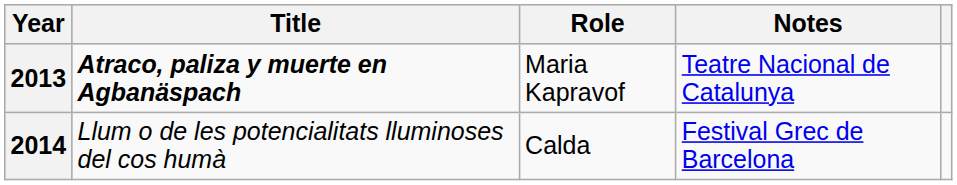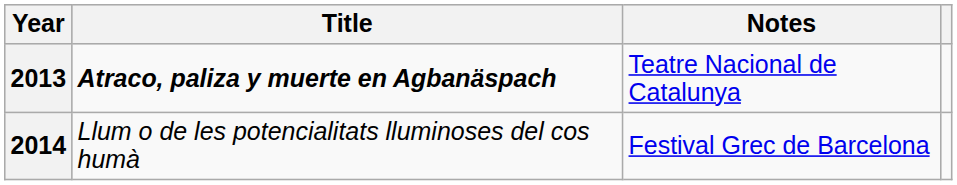 <table class="wikitable plainrowheaders sortable">
 <tr>
 <th scope="col">Year</th>
 <th scope="col">Title</th>
-<th scope="col" class="unsortable">Role</th>
 <th scope="col" class="unsortable">Notes</th>
 <th scope="col" class="unsortable"></th>
 </tr>
 <tr>
 <th scope="row">2013</th>
 <td><strong><em>Atraco, paliza y muerte en Agbanäspach</em></strong></td>
-<td>Maria Kapravof</td>
 <td><a href='#'>Teatre Nacional de Catalunya</a></td>
 <td style="text-align:center;"></td>
 </tr>
 <tr>
 <th scope="row">2014</th>
 <td><em>Llum o de les potencialitats lluminoses del cos humà</em></td>
-<td>Calda</td>
 <td><a href='#'>Festival Grec de Barcelona</a></td>
 <td style="text-align:center;"></td>
 </tr>
 </table>
